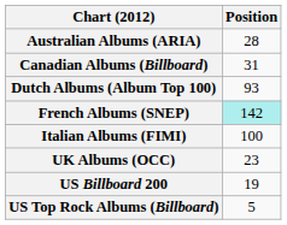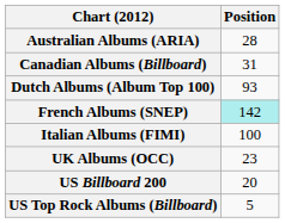 <table class="wikitable sortable plainrowheaders" style="text-align:center">
 <tr>
 <th scope="col">Chart (2012)</th>
 <th scope="col">Position</th>
 </tr>
 <tr>
 <th scope="row">Australian Albums (ARIA)</th>
 <td>28</td>
 </tr>
 <tr>
 <th scope="row">Canadian Albums (<em>Billboard</em>)</th>
 <td>31</td>
 </tr>
 <tr>
 <th scope="row">Dutch Albums (Album Top 100)</th>
 <td>93</td>
 </tr>
 <tr>
 <th scope="row">French Albums (SNEP)</th>
 <td style="background: paleturquoise;">142</td>
 </tr>
 <tr>
 <th scope="row">Italian Albums (FIMI)</th>
 <td>100</td>
 </tr>
 <tr>
 <th scope="row">UK Albums (OCC)</th>
 <td>23</td>
 </tr>
 <tr>
 <th scope="row">US <em>Billboard</em> 200</th>
-<td>19</td>
+<td>20</td>
 </tr>
 <tr>
 <th scope="row">US Top Rock Albums (<em>Billboard</em>)</th>
 <td>5</td>
 </tr>
 </table>
